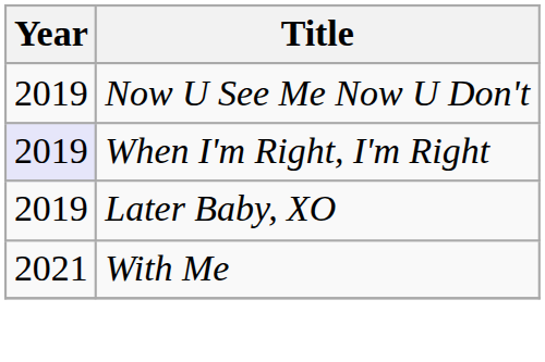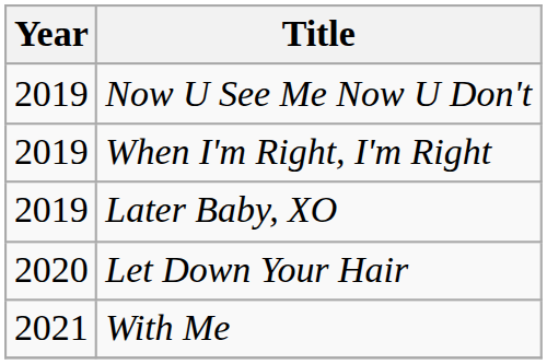 <table class="wikitable unsortable">
 <tr>
 <th>Year</th>
 <th>Title</th>
 </tr>
 <tr>
 <td>2019</td>
 <td><em>Now U See Me Now U Don't</em></td>
 </tr>
 <tr>
-<td style="background: lavender;">2019</td>
+<td>2019</td>
 <td><em>When I'm Right, I'm Right</em></td>
 </tr>
 <tr>
 <td>2019</td>
 <td><em>Later Baby, XO</em></td>
+</tr>
+<tr>
+<td>2020</td>
+<td><em>Let Down Your Hair</em></td>
 </tr>
 <tr>
 <td>2021</td>
 <td><em>With Me</em></td>
 </tr>
 <tr>
 </tr>
 </table>
